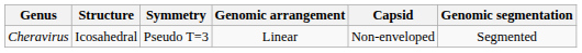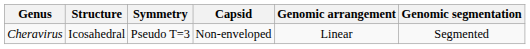 <table class="wikitable sortable" style="text-align:center">
 <tr>
 <th>Genus</th>
 <th>Structure</th>
 <th>Symmetry</th>
+<th>Capsid</th>
 <th>Genomic arrangement</th>
-<th>Capsid</th>
 <th>Genomic segmentation</th>
 </tr>
 <tr>
 <td><em>Cheravirus</em></td>
 <td>Icosahedral</td>
 <td>Pseudo T=3</td>
+<td>Non-enveloped</td>
 <td>Linear</td>
-<td>Non-enveloped</td>
 <td>Segmented</td>
 </tr>
 </table>
